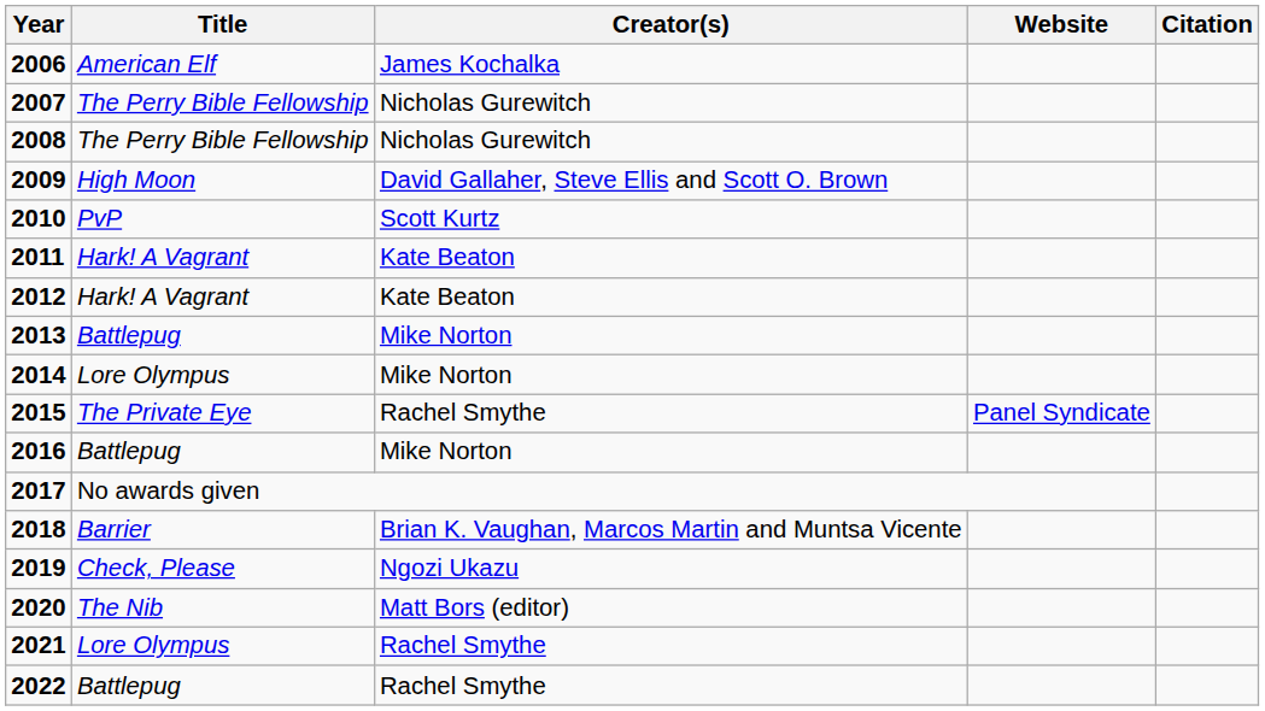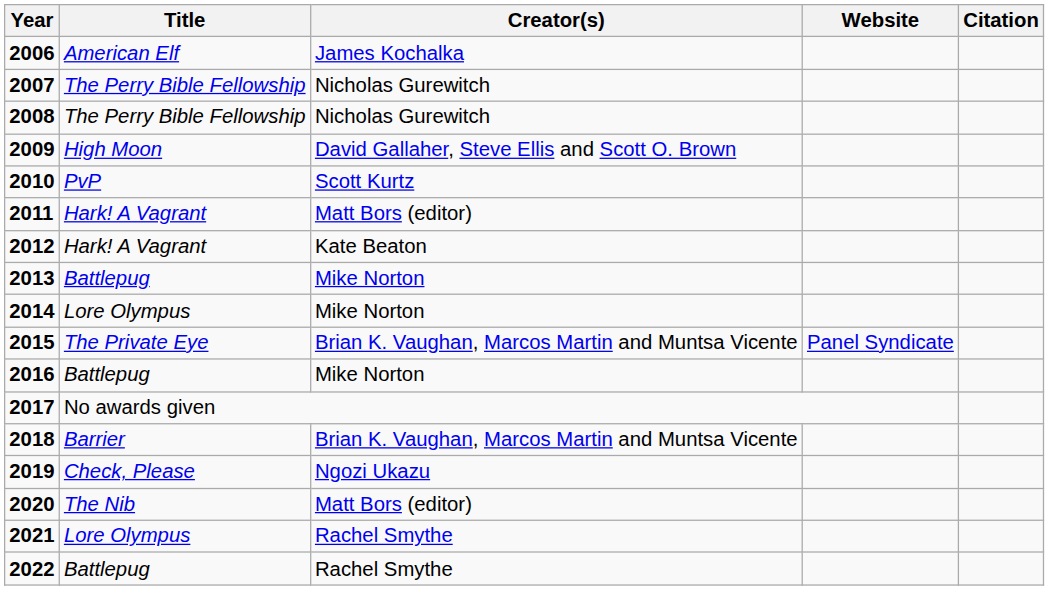 <table class="wikitable" border="1">
 <tr>
 <th>Year</th>
 <th>Title</th>
 <th>Creator(s)</th>
 <th>Website</th>
 <th>Citation</th>
 </tr>
 <tr>
 <td><strong>2006</strong></td>
 <td><em><a href='#'>American Elf</a></em></td>
 <td><a href='#'>James Kochalka</a></td>
 <td></td>
 <td></td>
 </tr>
 <tr>
 <td><strong>2007</strong></td>
 <td><em><a href='#'>The Perry Bible Fellowship</a></em></td>
 <td>Nicholas Gurewitch</td>
 <td></td>
 <td></td>
 </tr>
 <tr>
 <td><strong>2008</strong></td>
 <td><em>The Perry Bible Fellowship</em></td>
 <td>Nicholas Gurewitch</td>
 <td></td>
 <td></td>
 </tr>
 <tr>
 <td><strong>2009</strong></td>
 <td><em><a href='#'>High Moon</a></em></td>
 <td><a href='#'>David Gallaher</a>, <a href='#'>Steve Ellis</a> and <a href='#'>Scott O. Brown</a></td>
 <td></td>
 <td></td>
 </tr>
 <tr>
 <td><strong>2010</strong></td>
 <td><em><a href='#'>PvP</a></em></td>
 <td><a href='#'>Scott Kurtz</a></td>
 <td></td>
 <td></td>
 </tr>
 <tr>
 <td><strong>2011</strong></td>
 <td><em><a href='#'>Hark! A Vagrant</a></em></td>
-<td><a href='#'>Kate Beaton</a></td>
+<td><a href='#'>Matt Bors</a> (editor)</td>
 <td></td>
 <td></td>
 </tr>
 <tr>
 <td><strong>2012</strong></td>
 <td><em>Hark! A Vagrant</em></td>
 <td>Kate Beaton</td>
 <td></td>
 <td></td>
 </tr>
 <tr>
 <td><strong>2013</strong></td>
 <td><em><a href='#'>Battlepug</a></em></td>
 <td><a href='#'>Mike Norton</a></td>
 <td></td>
 <td></td>
 </tr>
 <tr>
 <td><strong>2014</strong></td>
 <td><em>Lore Olympus</em></td>
 <td>Mike Norton</td>
 <td></td>
 <td></td>
 </tr>
 <tr>
 <td><strong>2015</strong></td>
 <td><em><a href='#'>The Private Eye</a></em></td>
-<td>Rachel Smythe</td>
+<td><a href='#'>Brian K. Vaughan</a>, <a href='#'>Marcos Martin</a> and Muntsa Vicente</td>
 <td><a href='#'>Panel Syndicate</a></td>
 <td></td>
 </tr>
 <tr>
 <td><strong>2016</strong></td>
 <td><em>Battlepug</em></td>
 <td>Mike Norton</td>
 <td></td>
 <td></td>
 </tr>
 <tr>
 <td><strong>2017</strong></td>
 <td colspan="3">No awards given</td>
 <td></td>
 </tr>
 <tr>
 <td><strong>2018</strong></td>
 <td><em><a href='#'>Barrier</a></em></td>
 <td><a href='#'>Brian K. Vaughan</a>, <a href='#'>Marcos Martin</a> and Muntsa Vicente</td>
 <td></td>
 <td></td>
 </tr>
 <tr>
 <td><strong>2019</strong></td>
 <td><em><a href='#'>Check, Please</a></em></td>
 <td><a href='#'>Ngozi Ukazu</a></td>
 <td></td>
 <td></td>
 </tr>
 <tr>
 <td><strong>2020</strong></td>
 <td><em><a href='#'>The Nib</a></em></td>
 <td><a href='#'>Matt Bors</a> (editor)</td>
 <td></td>
 <td></td>
 </tr>
 <tr>
 <td><strong>2021</strong></td>
 <td><em><a href='#'>Lore Olympus</a></em></td>
 <td><a href='#'>Rachel Smythe</a></td>
 <td></td>
 <td></td>
 </tr>
 <tr>
 <td><strong>2022</strong></td>
 <td><em>Battlepug</em></td>
 <td>Rachel Smythe</td>
 <td></td>
 <td></td>
 </tr>
 </table>
